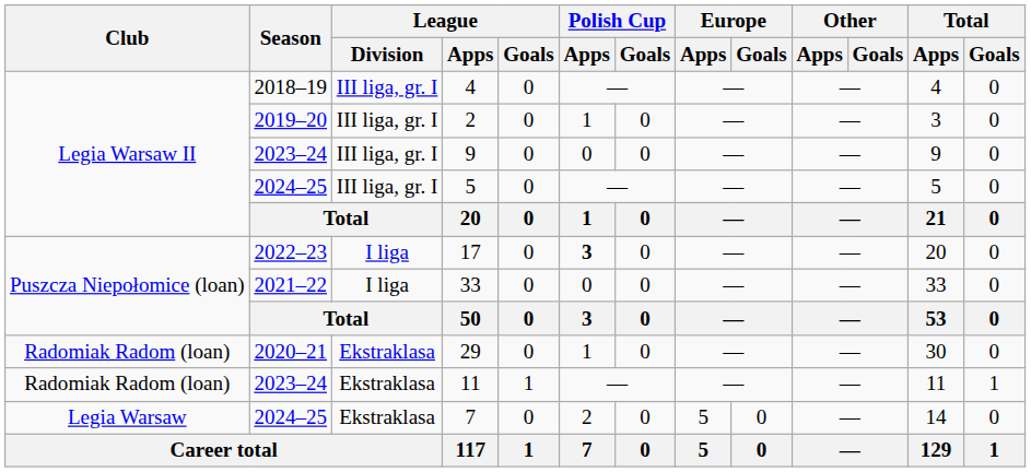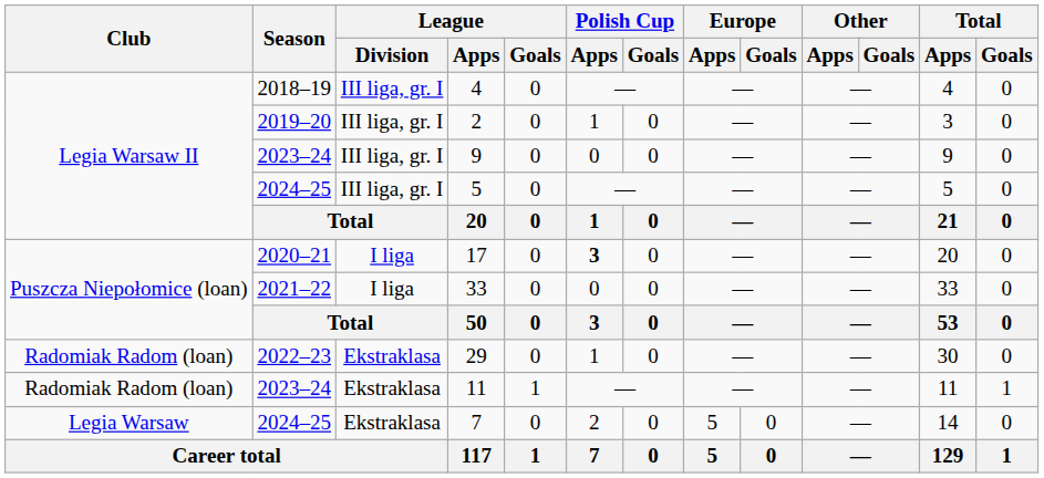 <table class="wikitable" style="text-align: center;">
 <tr>
 <th rowspan="2">Club</th>
 <th rowspan="2">Season</th>
 <th colspan="3">League</th>
 <th colspan="2"><a href='#'>Polish Cup</a></th>
 <th colspan="2">Europe</th>
 <th colspan="2">Other</th>
 <th colspan="2">Total</th>
 </tr>
 <tr>
 <th>Division</th>
 <th>Apps</th>
 <th>Goals</th>
 <th>Apps</th>
 <th>Goals</th>
 <th>Apps</th>
 <th>Goals</th>
 <th>Apps</th>
 <th>Goals</th>
 <th>Apps</th>
 <th>Goals</th>
 </tr>
 <tr>
 <td rowspan="5"><a href='#'>Legia Warsaw II</a></td>
 <td>2018–19</td>
 <td><a href='#'>III liga, gr. I</a></td>
 <td>4</td>
 <td>0</td>
 <td colspan="2">—</td>
 <td colspan="2">—</td>
 <td colspan="2">—</td>
 <td>4</td>
 <td>0</td>
 </tr>
 <tr>
 <td><a href='#'>2019–20</a></td>
 <td>III liga, gr. I</td>
 <td>2</td>
 <td>0</td>
 <td>1</td>
 <td>0</td>
 <td colspan="2">—</td>
 <td colspan="2">—</td>
 <td>3</td>
 <td>0</td>
 </tr>
 <tr>
 <td><a href='#'>2023–24</a></td>
 <td>III liga, gr. I</td>
 <td>9</td>
 <td>0</td>
 <td>0</td>
 <td>0</td>
 <td colspan="2">—</td>
 <td colspan="2">—</td>
 <td>9</td>
 <td>0</td>
 </tr>
 <tr>
 <td><a href='#'>2024–25</a></td>
 <td>III liga, gr. I</td>
 <td>5</td>
 <td>0</td>
 <td colspan="2">—</td>
 <td colspan="2">—</td>
 <td colspan="2">—</td>
 <td>5</td>
 <td>0</td>
 </tr>
 <tr>
 <th colspan="2">Total</th>
 <th>20</th>
 <th>0</th>
 <th>1</th>
 <th>0</th>
 <th colspan="2">—</th>
 <th colspan="2">—</th>
 <th>21</th>
 <th>0</th>
 </tr>
 <tr>
 <td rowspan="3"><a href='#'>Puszcza Niepołomice</a> (loan)</td>
-<td><a href='#'>2022–23</a></td>
+<td><a href='#'>2020–21</a></td>
 <td><a href='#'>I liga</a></td>
 <td>17</td>
 <td>0</td>
 <td><strong>3</strong></td>
 <td>0</td>
 <td colspan="2">—</td>
 <td colspan="2">—</td>
 <td>20</td>
 <td>0</td>
 </tr>
 <tr>
 <td><a href='#'>2021–22</a></td>
 <td>I liga</td>
 <td>33</td>
 <td>0</td>
 <td>0</td>
 <td>0</td>
 <td colspan="2">—</td>
 <td colspan="2">—</td>
 <td>33</td>
 <td>0</td>
 </tr>
 <tr>
 <th colspan="2">Total</th>
 <th>50</th>
 <th>0</th>
 <th>3</th>
 <th>0</th>
 <th colspan="2">—</th>
 <th colspan="2">—</th>
 <th>53</th>
 <th>0</th>
 </tr>
 <tr>
 <td><a href='#'>Radomiak Radom</a> (loan)</td>
-<td><a href='#'>2020–21</a></td>
+<td><a href='#'>2022–23</a></td>
 <td><a href='#'>Ekstraklasa</a></td>
 <td>29</td>
 <td>0</td>
 <td>1</td>
 <td>0</td>
 <td colspan="2">—</td>
 <td colspan="2">—</td>
 <td>30</td>
 <td>0</td>
 </tr>
 <tr>
 <td>Radomiak Radom (loan)</td>
 <td><a href='#'>2023–24</a></td>
 <td>Ekstraklasa</td>
 <td>11</td>
 <td>1</td>
 <td colspan="2">—</td>
 <td colspan="2">—</td>
 <td colspan="2">—</td>
 <td>11</td>
 <td>1</td>
 </tr>
 <tr>
 <td><a href='#'>Legia Warsaw</a></td>
 <td><a href='#'>2024–25</a></td>
 <td>Ekstraklasa</td>
 <td>7</td>
 <td>0</td>
 <td>2</td>
 <td>0</td>
 <td>5</td>
 <td>0</td>
 <td colspan="2">—</td>
 <td>14</td>
 <td>0</td>
 </tr>
 <tr>
 <th colspan="3">Career total</th>
 <th>117</th>
 <th>1</th>
 <th>7</th>
 <th>0</th>
 <th>5</th>
 <th>0</th>
 <th colspan="2">—</th>
 <th>129</th>
 <th>1</th>
 </tr>
 </table>
